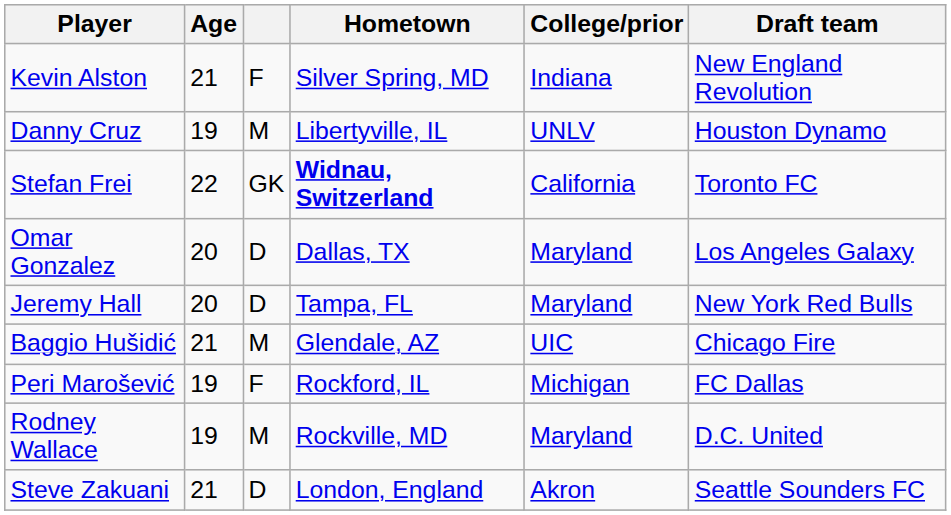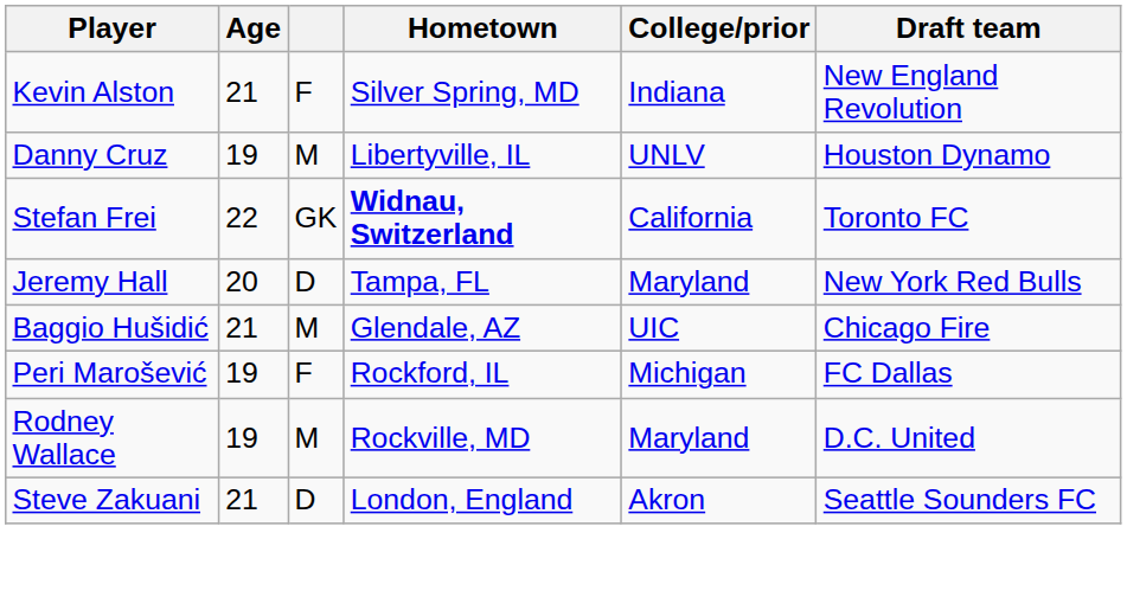 <table class="wikitable">
 <tr>
 <th>Player</th>
 <th>Age</th>
 <th></th>
 <th>Hometown</th>
 <th>College/prior</th>
 <th>Draft team</th>
 </tr>
 <tr>
 <td> <a href='#'>Kevin Alston</a></td>
 <td>21</td>
 <td>F</td>
 <td><a href='#'>Silver Spring, MD</a></td>
 <td><a href='#'>Indiana</a></td>
 <td><a href='#'>New England Revolution</a></td>
 </tr>
 <tr>
 <td> <a href='#'>Danny Cruz</a></td>
 <td>19</td>
 <td>M</td>
 <td><a href='#'>Libertyville, IL</a></td>
 <td><a href='#'>UNLV</a></td>
 <td><a href='#'>Houston Dynamo</a></td>
 </tr>
 <tr>
 <td> <a href='#'>Stefan Frei</a></td>
 <td>22</td>
 <td>GK</td>
 <td><strong><a href='#'>Widnau, Switzerland</a></strong></td>
 <td><a href='#'>California</a></td>
 <td><a href='#'>Toronto FC</a></td>
-</tr>
-<tr>
-<td> <a href='#'>Omar Gonzalez</a></td>
-<td>20</td>
-<td>D</td>
-<td><a href='#'>Dallas, TX</a></td>
-<td><a href='#'>Maryland</a></td>
-<td><a href='#'>Los Angeles Galaxy</a></td>
 </tr>
 <tr>
 <td>  <a href='#'>Jeremy Hall</a></td>
 <td>20</td>
 <td>D</td>
 <td><a href='#'>Tampa, FL</a></td>
 <td><a href='#'>Maryland</a></td>
 <td><a href='#'>New York Red Bulls</a></td>
 </tr>
 <tr>
 <td> <a href='#'>Baggio Hušidić</a></td>
 <td>21</td>
 <td>M</td>
 <td><a href='#'>Glendale, AZ</a></td>
 <td><a href='#'>UIC</a></td>
 <td><a href='#'>Chicago Fire</a></td>
 </tr>
 <tr>
 <td> <a href='#'>Peri Marošević</a></td>
 <td>19</td>
 <td>F</td>
 <td><a href='#'>Rockford, IL</a></td>
 <td><a href='#'>Michigan</a></td>
 <td><a href='#'>FC Dallas</a></td>
 </tr>
 <tr>
 <td> <a href='#'>Rodney Wallace</a></td>
 <td>19</td>
 <td>M</td>
 <td><a href='#'>Rockville, MD</a></td>
 <td><a href='#'>Maryland</a></td>
 <td><a href='#'>D.C. United</a></td>
 </tr>
 <tr>
 <td> <a href='#'>Steve Zakuani</a></td>
 <td>21</td>
 <td>D</td>
 <td><a href='#'>London, England</a></td>
 <td><a href='#'>Akron</a></td>
 <td><a href='#'>Seattle Sounders FC</a></td>
 </tr>
 </table>
